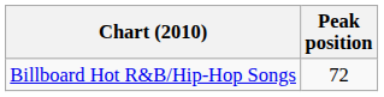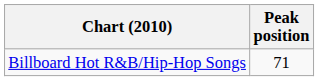 <table class="wikitable sortable">
 <tr>
 <th>Chart (2010)</th>
 <th>Peak<br>position</th>
 </tr>
 <tr>
 <td><a href='#'>Billboard Hot R&B/Hip-Hop Songs</a></td>
-<td style="text-align:center;">72</td>
+<td style="text-align:center;">71</td>
 </tr>
 </table>
